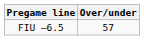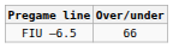 <table class="wikitable">
 <tr align="center">
 <th style=>Pregame line</th>
 <th style=>Over/under</th>
 </tr>
 <tr align="center">
 <td>FIU –6.5</td>
-<td>57</td>
+<td>66</td>
 </tr>
 </table>
